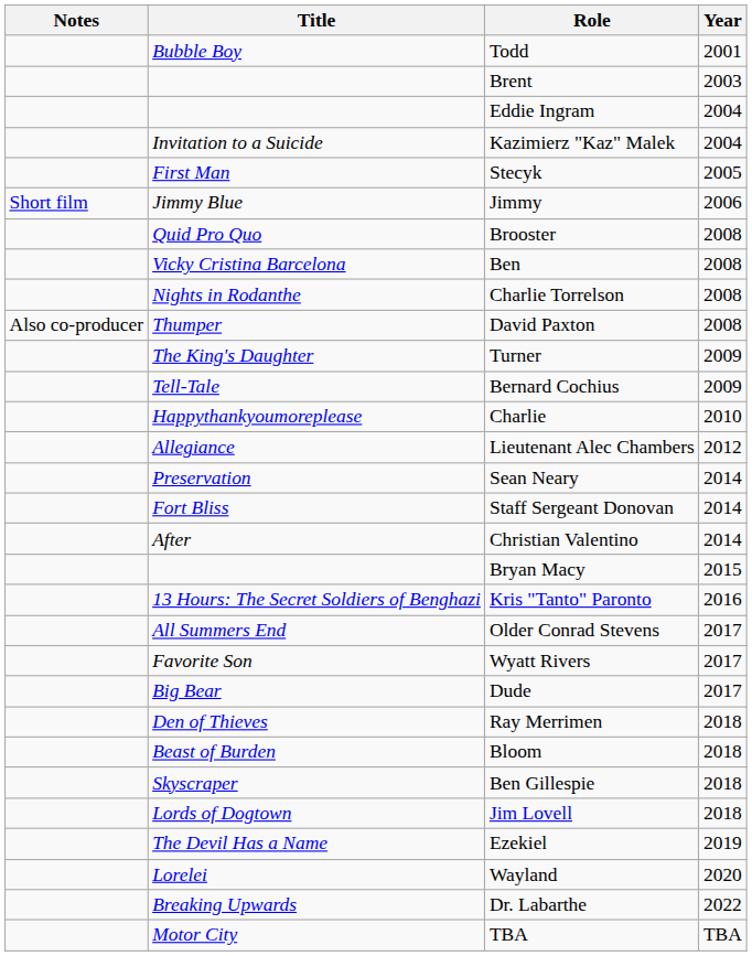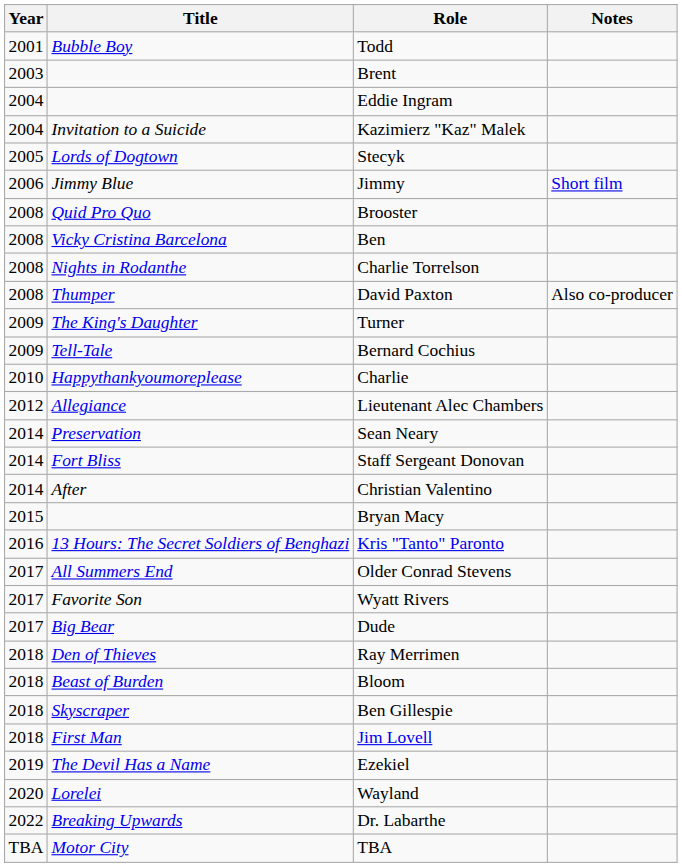 <table class="wikitable sortable">
 <tr>
-<th class="unsortable">Notes</th>
+<th>Year</th>
 <th>Title</th>
 <th>Role</th>
-<th>Year</th>
+<th class="unsortable">Notes</th>
 </tr>
 <tr>
-<td></td>
+<td>2001</td>
 <td><em><a href='#'>Bubble Boy</a></em></td>
 <td>Todd</td>
-<td>2001</td>
+<td></td>
 </tr>
 <tr>
-<td></td>
+<td>2003</td>
 <td><em></em></td>
 <td>Brent</td>
-<td>2003</td>
+<td></td>
 </tr>
 <tr>
-<td></td>
+<td>2004</td>
 <td><em></em></td>
 <td>Eddie Ingram</td>
-<td>2004</td>
+<td></td>
 </tr>
 <tr>
-<td></td>
+<td>2004</td>
 <td><em>Invitation to a Suicide</em></td>
 <td>Kazimierz "Kaz" Malek</td>
-<td>2004</td>
+<td></td>
 </tr>
 <tr>
+<td>2005</td>
+<td><em><a href='#'>Lords of Dogtown</a></em></td>
+<td>Stecyk</td>
 <td></td>
-<td><em><a href='#'>First Man</a></em></td>
-<td>Stecyk</td>
-<td>2005</td>
 </tr>
 <tr>
-<td><a href='#'>Short film</a></td>
+<td>2006</td>
 <td><em>Jimmy Blue</em></td>
 <td>Jimmy</td>
-<td>2006</td>
+<td><a href='#'>Short film</a></td>
 </tr>
 <tr>
-<td></td>
+<td>2008</td>
 <td><em><a href='#'>Quid Pro Quo</a></em></td>
 <td>Brooster</td>
-<td>2008</td>
+<td></td>
 </tr>
 <tr>
-<td></td>
+<td>2008</td>
 <td><em><a href='#'>Vicky Cristina Barcelona</a></em></td>
 <td>Ben</td>
-<td>2008</td>
+<td></td>
 </tr>
 <tr>
-<td></td>
+<td>2008</td>
 <td><em><a href='#'>Nights in Rodanthe</a></em></td>
 <td>Charlie Torrelson</td>
-<td>2008</td>
+<td></td>
 </tr>
 <tr>
-<td>Also co-producer</td>
+<td>2008</td>
 <td><em><a href='#'>Thumper</a></em></td>
 <td>David Paxton</td>
-<td>2008</td>
+<td>Also co-producer</td>
 </tr>
 <tr>
-<td></td>
+<td>2009</td>
 <td data-sort-value="King's Daughter, The"><em><a href='#'>The King's Daughter</a></em></td>
 <td>Turner</td>
-<td>2009</td>
+<td></td>
 </tr>
 <tr>
-<td></td>
+<td>2009</td>
 <td><em><a href='#'>Tell-Tale</a></em></td>
 <td>Bernard Cochius</td>
-<td>2009</td>
+<td></td>
 </tr>
 <tr>
-<td></td>
+<td>2010</td>
 <td><em><a href='#'>Happythankyoumoreplease</a></em></td>
 <td>Charlie</td>
-<td>2010</td>
+<td></td>
 </tr>
 <tr>
-<td></td>
+<td>2012</td>
 <td><em><a href='#'>Allegiance</a></em></td>
 <td>Lieutenant Alec Chambers</td>
-<td>2012</td>
+<td></td>
 </tr>
 <tr>
-<td></td>
+<td>2014</td>
 <td><em><a href='#'>Preservation</a></em></td>
 <td>Sean Neary</td>
-<td>2014</td>
+<td></td>
 </tr>
 <tr>
-<td></td>
+<td>2014</td>
 <td><em><a href='#'>Fort Bliss</a></em></td>
 <td>Staff Sergeant Donovan</td>
-<td>2014</td>
+<td></td>
 </tr>
 <tr>
-<td></td>
+<td>2014</td>
 <td><em>After</em></td>
 <td>Christian Valentino</td>
-<td>2014</td>
+<td></td>
 </tr>
 <tr>
-<td></td>
+<td>2015</td>
 <td><em></em></td>
 <td>Bryan Macy</td>
-<td>2015</td>
+<td></td>
 </tr>
 <tr>
-<td></td>
+<td>2016</td>
 <td><em><a href='#'>13 Hours: The Secret Soldiers of Benghazi</a></em></td>
 <td><a href='#'>Kris "Tanto" Paronto</a></td>
-<td>2016</td>
+<td></td>
 </tr>
 <tr>
-<td></td>
+<td>2017</td>
 <td><em><a href='#'>All Summers End</a></em></td>
 <td>Older Conrad Stevens</td>
-<td>2017</td>
+<td></td>
 </tr>
 <tr>
-<td></td>
+<td>2017</td>
 <td><em>Favorite Son</em></td>
 <td>Wyatt Rivers</td>
-<td>2017</td>
+<td></td>
 </tr>
 <tr>
-<td></td>
+<td>2017</td>
 <td><em><a href='#'>Big Bear</a></em></td>
 <td>Dude</td>
-<td>2017</td>
+<td></td>
 </tr>
 <tr>
-<td></td>
+<td>2018</td>
 <td><em><a href='#'>Den of Thieves</a></em></td>
 <td>Ray Merrimen</td>
-<td>2018</td>
+<td></td>
 </tr>
 <tr>
-<td></td>
+<td>2018</td>
 <td><em><a href='#'>Beast of Burden</a></em></td>
 <td>Bloom</td>
-<td>2018</td>
+<td></td>
 </tr>
 <tr>
-<td></td>
+<td>2018</td>
 <td><em><a href='#'>Skyscraper</a></em></td>
 <td>Ben Gillespie</td>
-<td>2018</td>
+<td></td>
 </tr>
 <tr>
+<td>2018</td>
+<td><em><a href='#'>First Man</a></em></td>
+<td><a href='#'>Jim Lovell</a></td>
 <td></td>
-<td><em><a href='#'>Lords of Dogtown</a></em></td>
-<td><a href='#'>Jim Lovell</a></td>
-<td>2018</td>
 </tr>
 <tr>
-<td></td>
+<td>2019</td>
 <td data-sort-value="Devil Has a Name, The"><em><a href='#'>The Devil Has a Name</a></em></td>
 <td>Ezekiel</td>
-<td>2019</td>
+<td></td>
 </tr>
 <tr>
-<td></td>
+<td>2020</td>
 <td><em><a href='#'>Lorelei</a></em></td>
 <td>Wayland</td>
-<td>2020</td>
+<td></td>
 </tr>
 <tr>
-<td></td>
+<td>2022</td>
 <td><em><a href='#'>Breaking Upwards</a></em></td>
 <td>Dr. Labarthe</td>
-<td>2022</td>
+<td></td>
 </tr>
 <tr>
-<td></td>
+<td>TBA</td>
 <td><em><a href='#'>Motor City</a></em></td>
 <td>TBA</td>
-<td>TBA</td>
+<td></td>
 </tr>
 </table>
